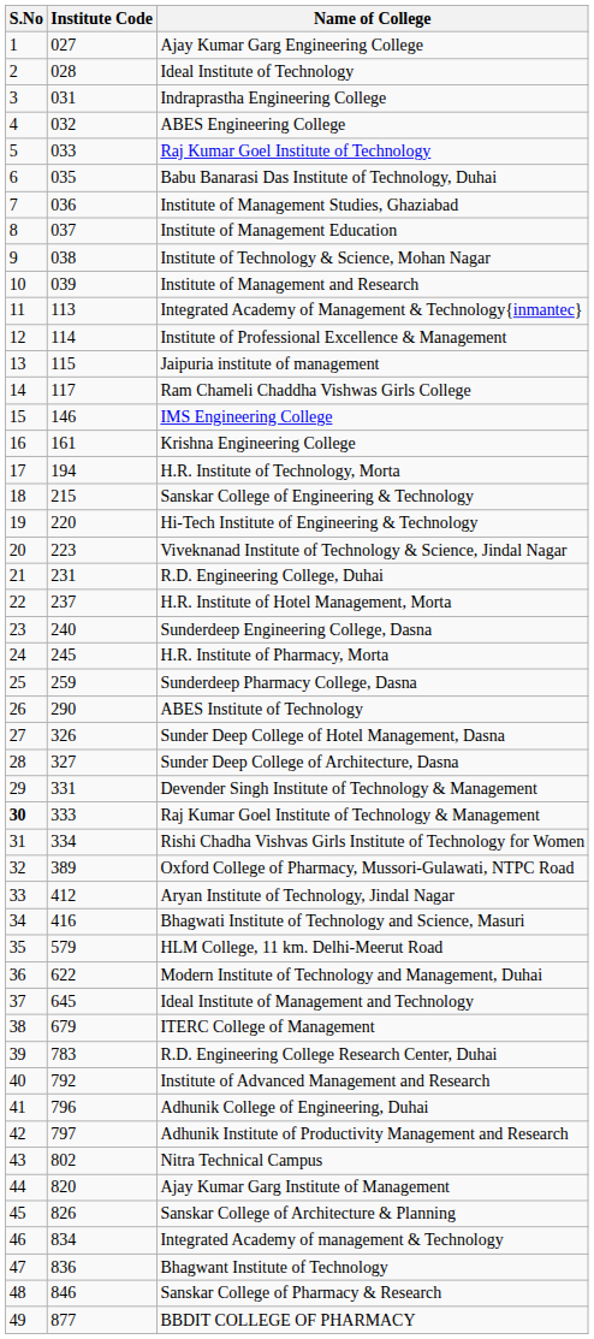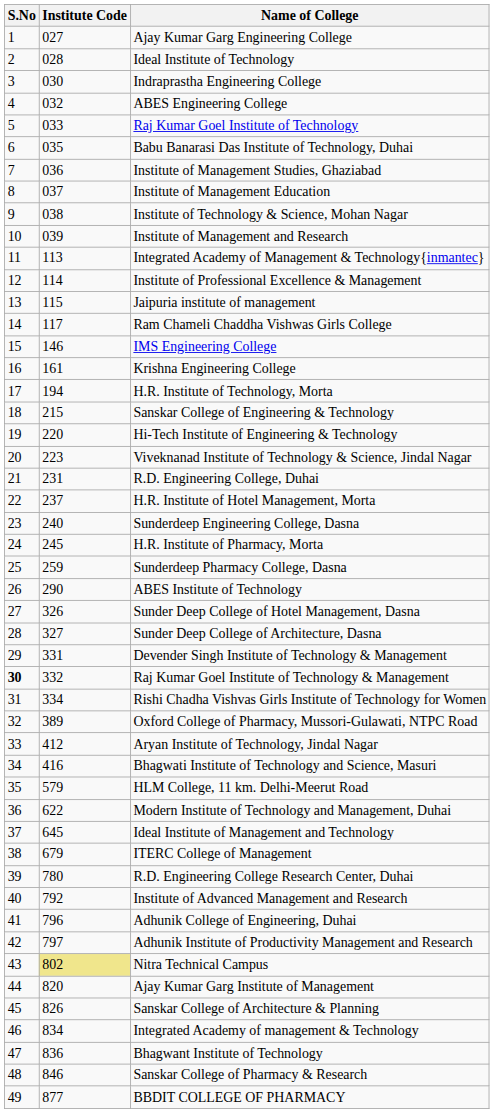 <table class="wikitable sortable">
 <tr>
 <th>S.No</th>
 <th>Institute Code</th>
 <th>Name of College</th>
 </tr>
 <tr>
 <td>1</td>
 <td>027</td>
 <td>Ajay Kumar Garg Engineering College</td>
 </tr>
 <tr>
 <td>2</td>
 <td>028</td>
 <td>Ideal Institute of Technology</td>
 </tr>
 <tr>
 <td>3</td>
-<td>031</td>
+<td>030</td>
 <td>Indraprastha Engineering College</td>
 </tr>
 <tr>
 <td>4</td>
 <td>032</td>
 <td>ABES Engineering College</td>
 </tr>
 <tr>
 <td>5</td>
 <td>033</td>
 <td><a href='#'>Raj Kumar Goel Institute of Technology</a></td>
 </tr>
 <tr>
 <td>6</td>
 <td>035</td>
 <td>Babu Banarasi Das Institute of Technology, Duhai</td>
 </tr>
 <tr>
 <td>7</td>
 <td>036</td>
 <td>Institute of Management Studies, Ghaziabad</td>
 </tr>
 <tr>
 <td>8</td>
 <td>037</td>
 <td>Institute of Management Education</td>
 </tr>
 <tr>
 <td>9</td>
 <td>038</td>
 <td>Institute of Technology & Science, Mohan Nagar</td>
 </tr>
 <tr>
 <td>10</td>
 <td>039</td>
 <td>Institute of Management and Research</td>
 </tr>
 <tr>
 <td>11</td>
 <td>113</td>
 <td>Integrated Academy of Management & Technology{<a href='#'>inmantec</a>}</td>
 </tr>
 <tr>
 <td>12</td>
 <td>114</td>
 <td>Institute of Professional Excellence & Management</td>
 </tr>
 <tr>
 <td>13</td>
 <td>115</td>
 <td>Jaipuria institute of management</td>
 </tr>
 <tr>
 <td>14</td>
 <td>117</td>
 <td>Ram Chameli Chaddha Vishwas Girls College</td>
 </tr>
 <tr>
 <td>15</td>
 <td>146</td>
 <td><a href='#'>IMS Engineering College</a></td>
 </tr>
 <tr>
 <td>16</td>
 <td>161</td>
 <td>Krishna Engineering College</td>
 </tr>
 <tr>
 <td>17</td>
 <td>194</td>
 <td>H.R. Institute of Technology, Morta</td>
 </tr>
 <tr>
 <td>18</td>
 <td>215</td>
 <td>Sanskar College of Engineering & Technology</td>
 </tr>
 <tr>
 <td>19</td>
 <td>220</td>
 <td>Hi-Tech Institute of Engineering & Technology</td>
 </tr>
 <tr>
 <td>20</td>
 <td>223</td>
 <td>Viveknanad Institute of Technology & Science, Jindal Nagar</td>
 </tr>
 <tr>
 <td>21</td>
 <td>231</td>
 <td>R.D. Engineering College, Duhai</td>
 </tr>
 <tr>
 <td>22</td>
 <td>237</td>
 <td>H.R. Institute of Hotel Management, Morta</td>
 </tr>
 <tr>
 <td>23</td>
 <td>240</td>
 <td>Sunderdeep Engineering College, Dasna</td>
 </tr>
 <tr>
 <td>24</td>
 <td>245</td>
 <td>H.R. Institute of Pharmacy, Morta</td>
 </tr>
 <tr>
 <td>25</td>
 <td>259</td>
 <td>Sunderdeep Pharmacy College, Dasna</td>
 </tr>
 <tr>
 <td>26</td>
 <td>290</td>
 <td>ABES Institute of Technology</td>
 </tr>
 <tr>
 <td>27</td>
 <td>326</td>
 <td>Sunder Deep College of Hotel Management, Dasna</td>
 </tr>
 <tr>
 <td>28</td>
 <td>327</td>
 <td>Sunder Deep College of Architecture, Dasna</td>
 </tr>
 <tr>
 <td>29</td>
 <td>331</td>
 <td>Devender Singh Institute of Technology & Management</td>
 </tr>
 <tr>
 <td><strong>30</strong></td>
-<td>333</td>
+<td>332</td>
 <td>Raj Kumar Goel Institute of Technology & Management</td>
 </tr>
 <tr>
 <td>31</td>
 <td>334</td>
 <td>Rishi Chadha Vishvas Girls Institute of Technology for Women</td>
 </tr>
 <tr>
 <td>32</td>
 <td>389</td>
 <td>Oxford College of Pharmacy, Mussori-Gulawati, NTPC Road</td>
 </tr>
 <tr>
 <td>33</td>
 <td>412</td>
 <td>Aryan Institute of Technology, Jindal Nagar</td>
 </tr>
 <tr>
 <td>34</td>
 <td>416</td>
 <td>Bhagwati Institute of Technology and Science, Masuri</td>
 </tr>
 <tr>
 <td>35</td>
 <td>579</td>
 <td>HLM College, 11 km. Delhi-Meerut Road</td>
 </tr>
 <tr>
 <td>36</td>
 <td>622</td>
 <td>Modern Institute of Technology and Management, Duhai</td>
 </tr>
 <tr>
 <td>37</td>
 <td>645</td>
 <td>Ideal Institute of Management and Technology</td>
 </tr>
 <tr>
 <td>38</td>
 <td>679</td>
 <td>ITERC College of Management</td>
 </tr>
 <tr>
 <td>39</td>
-<td>783</td>
+<td>780</td>
 <td>R.D. Engineering College Research Center, Duhai</td>
 </tr>
 <tr>
 <td>40</td>
 <td>792</td>
 <td>Institute of Advanced Management and Research</td>
 </tr>
 <tr>
 <td>41</td>
 <td>796</td>
 <td>Adhunik College of Engineering, Duhai</td>
 </tr>
 <tr>
 <td>42</td>
 <td>797</td>
 <td>Adhunik Institute of Productivity Management and Research</td>
 </tr>
 <tr>
 <td>43</td>
-<td>802</td>
+<td style="background: khaki;">802</td>
 <td>Nitra Technical Campus</td>
 </tr>
 <tr>
 <td>44</td>
 <td>820</td>
 <td>Ajay Kumar Garg Institute of Management</td>
 </tr>
 <tr>
 <td>45</td>
 <td>826</td>
 <td>Sanskar College of Architecture & Planning</td>
 </tr>
 <tr>
 <td>46</td>
 <td>834</td>
 <td>Integrated Academy of management & Technology</td>
 </tr>
 <tr>
 <td>47</td>
 <td>836</td>
 <td>Bhagwant Institute of Technology</td>
 </tr>
 <tr>
 <td>48</td>
 <td>846</td>
 <td>Sanskar College of Pharmacy & Research</td>
 </tr>
 <tr>
 <td>49</td>
 <td>877</td>
 <td>BBDIT COLLEGE OF PHARMACY</td>
 </tr>
 </table>
